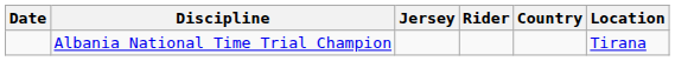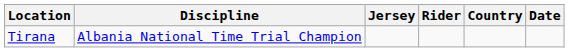 <table class="wikitable">
 <tr>
-<th>Date</th>
+<th>Location</th>
 <th>Discipline</th>
 <th>Jersey</th>
 <th>Rider</th>
 <th>Country</th>
-<th>Location</th>
+<th>Date</th>
 </tr>
 <tr>
-<td></td>
+<td><a href='#'>Tirana</a></td>
 <td><a href='#'>Albania National Time Trial Champion</a></td>
 <td></td>
 <td></td>
 <td></td>
-<td><a href='#'>Tirana</a></td>
+<td></td>
 </tr>
 </table>
